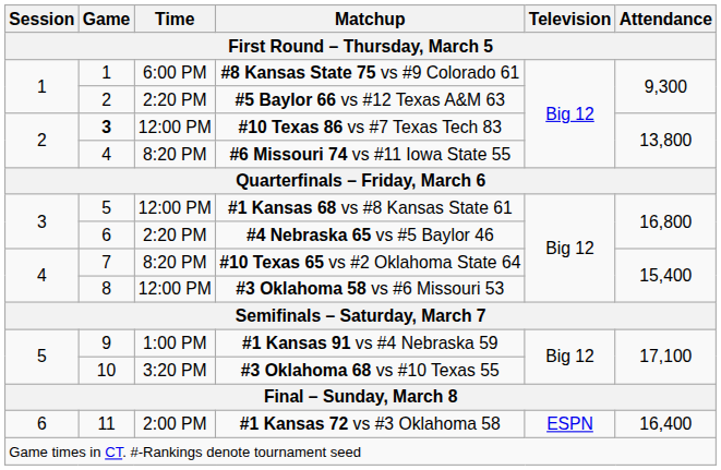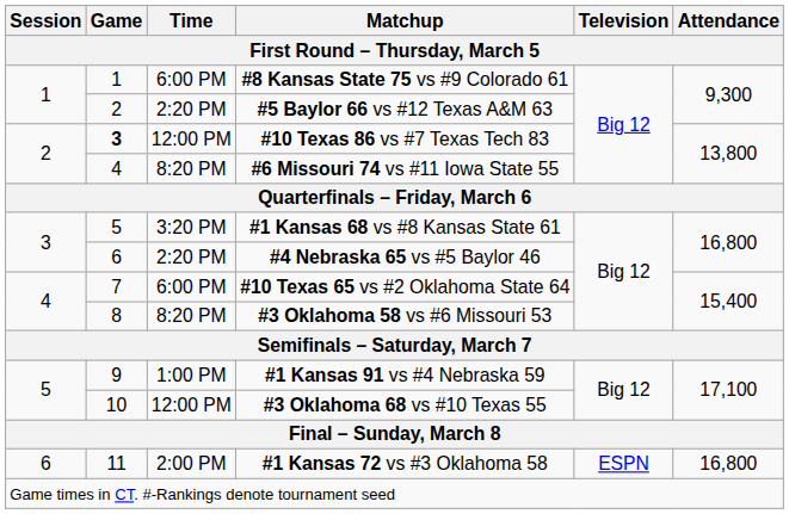 <table class="wikitable" style="white-space:nowrap; font-size:90%;text-align:center">
 <tr>
 <th>Session</th>
 <th>Game</th>
 <th>Time</th>
 <th>Matchup</th>
 <th>Television</th>
 <th>Attendance</th>
 </tr>
 <tr>
 <th colspan=6>First Round – Thursday, March 5</th>
 </tr>
 <tr>
 <td rowspan=2>1</td>
 <td>1</td>
 <td>6:00 PM</td>
 <td><strong>#8 Kansas State 75</strong> vs #9 Colorado 61</td>
 <td rowspan=4><a href='#'>Big 12</a></td>
 <td rowspan=2>9,300</td>
 </tr>
 <tr>
 <td>2</td>
 <td>2:20 PM</td>
 <td><strong>#5 Baylor 66</strong> vs #12 Texas A&M 63</td>
 </tr>
 <tr>
 <td rowspan=2>2</td>
 <td><strong>3</strong></td>
 <td>12:00 PM</td>
 <td><strong>#10 Texas 86</strong> vs #7 Texas Tech 83</td>
 <td rowspan=2>13,800</td>
 </tr>
 <tr>
 <td>4</td>
 <td>8:20 PM</td>
 <td><strong>#6 Missouri 74</strong> vs #11 Iowa State 55</td>
 </tr>
 <tr>
 <th colspan=6>Quarterfinals – Friday, March 6</th>
 </tr>
 <tr>
 <td rowspan=2>3</td>
 <td>5</td>
-<td>12:00 PM</td>
+<td>3:20 PM</td>
 <td><strong>#1 Kansas 68</strong> vs #8 Kansas State 61</td>
 <td rowspan=4>Big 12</td>
 <td rowspan=2>16,800</td>
 </tr>
 <tr>
 <td>6</td>
 <td>2:20 PM</td>
 <td><strong>#4 Nebraska 65</strong> vs #5 Baylor 46</td>
 </tr>
 <tr>
 <td rowspan=2>4</td>
 <td>7</td>
-<td>8:20 PM</td>
+<td>6:00 PM</td>
 <td><strong>#10 Texas 65</strong> vs #2 Oklahoma State 64</td>
 <td rowspan=2>15,400</td>
 </tr>
 <tr>
 <td>8</td>
-<td>12:00 PM</td>
+<td>8:20 PM</td>
 <td><strong>#3 Oklahoma 58</strong> vs #6 Missouri 53</td>
 </tr>
 <tr>
 <th colspan=6>Semifinals – Saturday, March 7</th>
 </tr>
 <tr>
 <td rowspan=2>5</td>
 <td>9</td>
 <td>1:00 PM</td>
 <td><strong>#1 Kansas 91</strong> vs #4 Nebraska 59</td>
 <td rowspan=2>Big 12</td>
 <td rowspan=2>17,100</td>
 </tr>
 <tr>
 <td>10</td>
-<td>3:20 PM</td>
+<td>12:00 PM</td>
 <td><strong>#3 Oklahoma 68</strong> vs #10 Texas 55</td>
 </tr>
 <tr>
 <th colspan=6>Final – Sunday, March 8</th>
 </tr>
 <tr>
 <td>6</td>
 <td>11</td>
 <td>2:00 PM</td>
 <td><strong>#1 Kansas 72</strong> vs #3 Oklahoma 58</td>
 <td><a href='#'>ESPN</a></td>
-<td>16,400</td>
+<td>16,800</td>
 </tr>
 <tr align=left>
 <td colspan=6><small>Game times in <a href='#'>CT</a>. #-Rankings denote tournament seed</small></td>
 </tr>
 </table>
